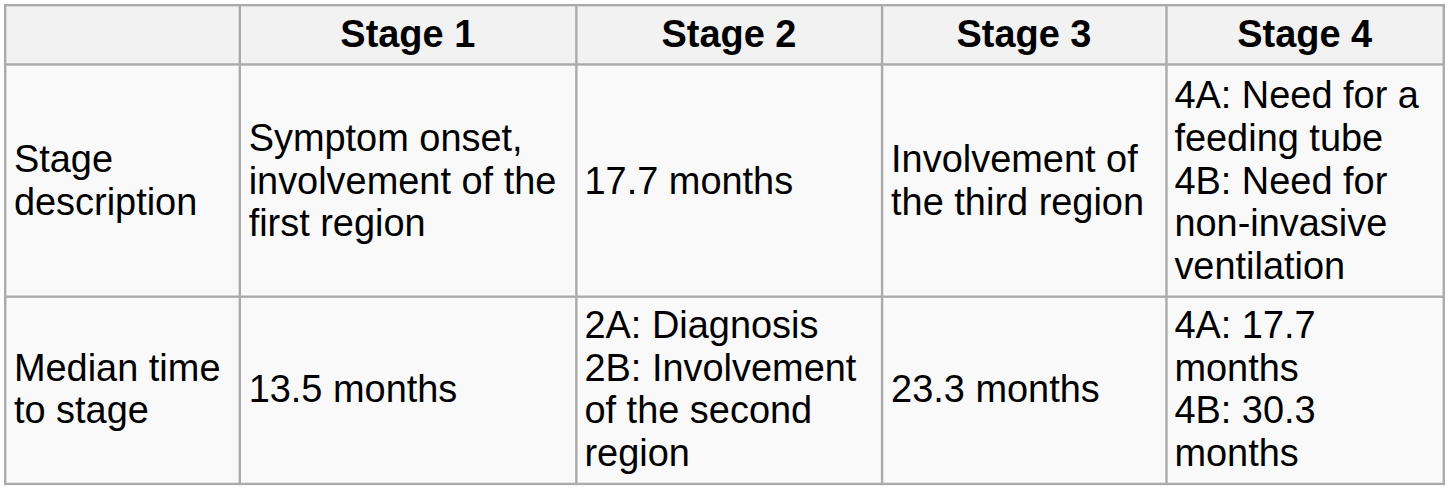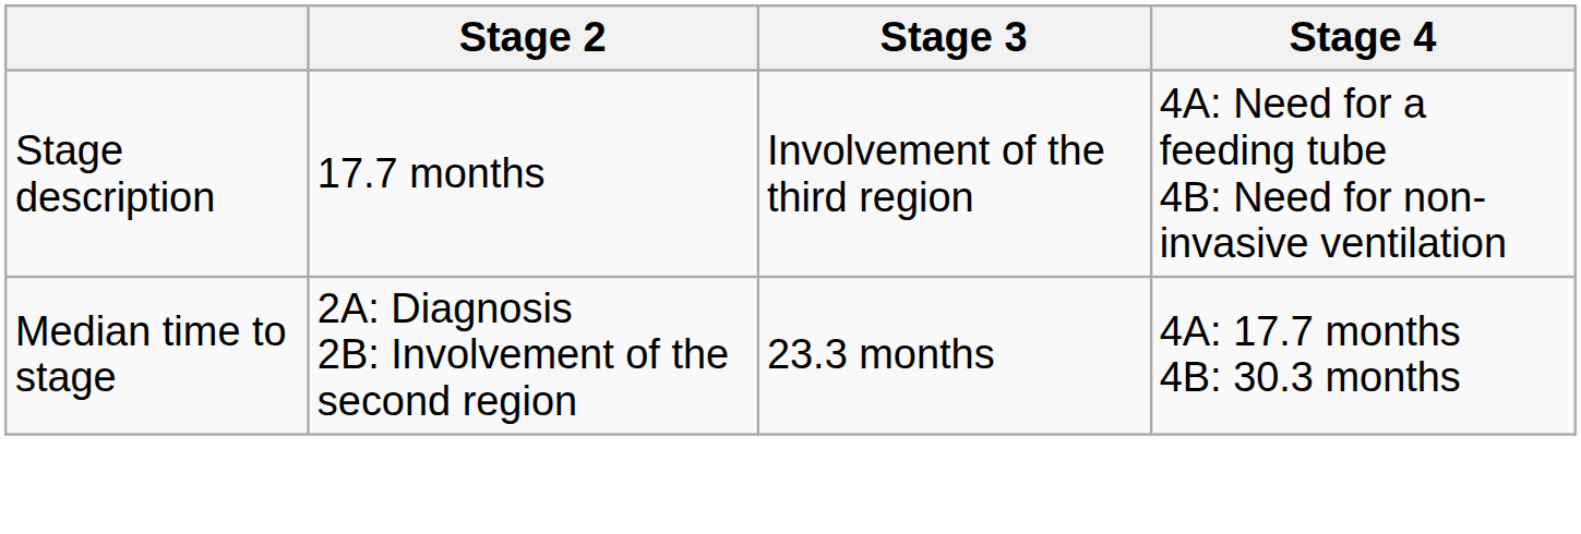 <table class="wikitable">
 <tr>
 <th></th>
-<th>Stage 1</th>
 <th>Stage 2</th>
 <th>Stage 3</th>
 <th>Stage 4</th>
 </tr>
 <tr>
 <td>Stage description</td>
-<td>Symptom onset, involvement of the first region</td>
 <td>17.7 months</td>
 <td>Involvement of the third region</td>
 <td>4A: Need for a feeding tube<br>4B: Need for non-invasive ventilation</td>
 </tr>
 <tr>
 <td>Median time to stage</td>
-<td>13.5 months</td>
 <td>2A: Diagnosis<br>2B: Involvement of the second region</td>
 <td>23.3 months</td>
 <td>4A: 17.7 months<br>4B: 30.3 months</td>
 </tr>
 </table>
